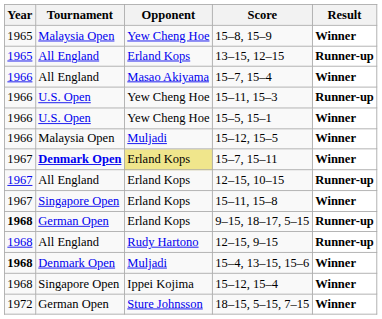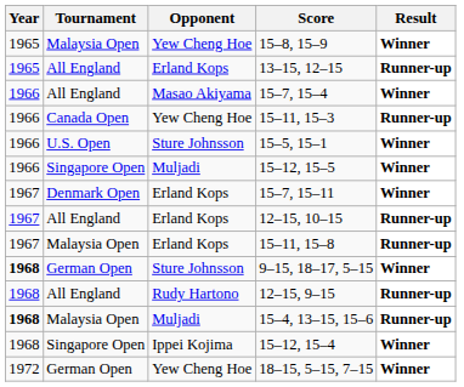 <table class="sortable wikitable" style="font-size: 90%;">
 <tr>
 <th>Year</th>
 <th>Tournament</th>
 <th>Opponent</th>
 <th>Score</th>
 <th>Result</th>
 </tr>
 <tr>
 <td align="center">1965</td>
 <td align="left"><a href='#'>Malaysia Open</a></td>
 <td align="left"> <a href='#'>Yew Cheng Hoe</a></td>
 <td align="left">15–8, 15–9</td>
 <td style="text-align:left; background:white"> <strong>Winner</strong></td>
 </tr>
 <tr>
 <td align="center"><a href='#'>1965</a></td>
 <td align="left"><a href='#'>All England</a></td>
 <td align="left"> <a href='#'>Erland Kops</a></td>
 <td align="left">13–15, 12–15</td>
 <td style="text-align:left; background:white"> <strong>Runner-up</strong></td>
 </tr>
 <tr>
 <td align="center"><a href='#'>1966</a></td>
 <td align="left">All England</td>
 <td align="left"> <a href='#'>Masao Akiyama</a></td>
 <td align="left">15–7, 15–4</td>
 <td style="text-align:left; background:white"> <strong>Winner</strong></td>
 </tr>
 <tr>
 <td align="center">1966</td>
-<td align="left"><a href='#'>U.S. Open</a></td>
+<td align="left"><a href='#'>Canada Open</a></td>
 <td align="left"> Yew Cheng Hoe</td>
 <td align="left">15–11, 15–3</td>
 <td style="text-align:left; background:white"> <strong>Runner-up</strong></td>
 </tr>
 <tr>
 <td align="center">1966</td>
 <td align="left"><a href='#'>U.S. Open</a></td>
-<td align="left"> Yew Cheng Hoe</td>
+<td align="left"> <a href='#'>Sture Johnsson</a></td>
 <td align="left">15–5, 15–1</td>
 <td style="text-align:left; background:white"> <strong>Winner</strong></td>
 </tr>
 <tr>
 <td align="center">1966</td>
-<td align="left">Malaysia Open</td>
+<td align="left"><a href='#'>Singapore Open</a></td>
 <td align="left"> <a href='#'>Muljadi</a></td>
 <td align="left">15–12, 15–5</td>
 <td style="text-align:left; background:white"> <strong>Winner</strong></td>
 </tr>
 <tr>
 <td align="center">1967</td>
-<td align="left"><strong><a href='#'>Denmark Open</a></strong></td>
-<td align="left" style="background: khaki;"> Erland Kops</td>
+<td align="left"><a href='#'>Denmark Open</a></td>
+<td align="left"> Erland Kops</td>
 <td align="left">15–7, 15–11</td>
 <td style="text-align:left; background:white"> <strong>Winner</strong></td>
 </tr>
 <tr>
 <td align="center"><a href='#'>1967</a></td>
 <td align="left">All England</td>
 <td align="left"> Erland Kops</td>
 <td align="left">12–15, 10–15</td>
 <td style="text-align:left; background:white"> <strong>Runner-up</strong></td>
 </tr>
 <tr>
 <td align="center">1967</td>
-<td align="left"><a href='#'>Singapore Open</a></td>
+<td align="left">Malaysia Open</td>
 <td align="left"> Erland Kops</td>
 <td align="left">15–11, 15–8</td>
-<td style="text-align:left; background:white"> <strong>Winner</strong></td>
+<td style="text-align:left; background:white"> <strong>Runner-up</strong></td>
 </tr>
 <tr>
 <td align="center"><strong>1968</strong></td>
 <td align="left"><a href='#'>German Open</a></td>
-<td align="left"> Erland Kops</td>
+<td align="left"> <a href='#'>Sture Johnsson</a></td>
 <td align="left">9–15, 18–17, 5–15</td>
-<td style="text-align:left; background:white"> <strong>Runner-up</strong></td>
+<td style="text-align:left; background:white"> <strong>Winner</strong></td>
 </tr>
 <tr>
 <td align="center"><a href='#'>1968</a></td>
 <td align="left">All England</td>
 <td align="left"> <a href='#'>Rudy Hartono</a></td>
 <td align="left">12–15, 9–15</td>
 <td style="text-align:left; background:white"> <strong>Runner-up</strong></td>
 </tr>
 <tr>
 <td align="center"><strong>1968</strong></td>
-<td align="left"><a href='#'>Denmark Open</a></td>
+<td align="left">Malaysia Open</td>
 <td align="left"> <a href='#'>Muljadi</a></td>
 <td align="left">15–4, 13–15, 15–6</td>
-<td style="text-align:left; background:white"> <strong>Winner</strong></td>
+<td style="text-align:left; background:white"> <strong>Runner-up</strong></td>
 </tr>
 <tr>
 <td align="center">1968</td>
 <td align="left">Singapore Open</td>
 <td align="left"> Ippei Kojima</td>
 <td align="left">15–12, 15–4</td>
 <td style="text-align:left; background:white"> <strong>Winner</strong></td>
 </tr>
 <tr>
 <td align="center">1972</td>
 <td align="left">German Open</td>
-<td align="left"> <a href='#'>Sture Johnsson</a></td>
+<td align="left"> Yew Cheng Hoe</td>
 <td align="left">18–15, 5–15, 7–15</td>
 <td style="text-align:left; background:white"> <strong>Winner</strong></td>
 </tr>
 </table>
